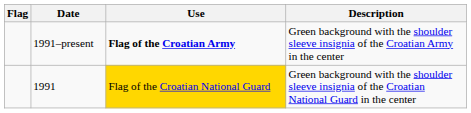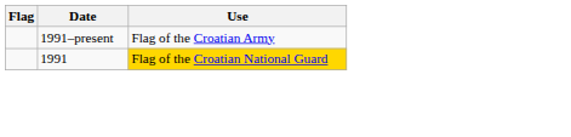 <table class="wikitable">
 <tr>
 <th>Flag</th>
 <th style="width:100px;">Date</th>
 <th style="width:250px;">Use</th>
-<th style="width:250px;">Description</th>
 </tr>
 <tr>
 <td></td>
 <td>1991–present</td>
-<td><strong>Flag of the <a href='#'>Croatian Army</a></strong></td>
-<td>Green background with the <a href='#'>shoulder sleeve insignia</a> of the <a href='#'>Croatian Army</a> in the center</td>
+<td>Flag of the <a href='#'>Croatian Army</a></td>
 </tr>
 <tr>
 <td></td>
 <td>1991</td>
 <td style="background: gold;">Flag of the <a href='#'>Croatian National Guard</a></td>
-<td>Green background with the <a href='#'>shoulder sleeve insignia</a> of the <a href='#'>Croatian National Guard</a> in the center</td>
 </tr>
 </table>
